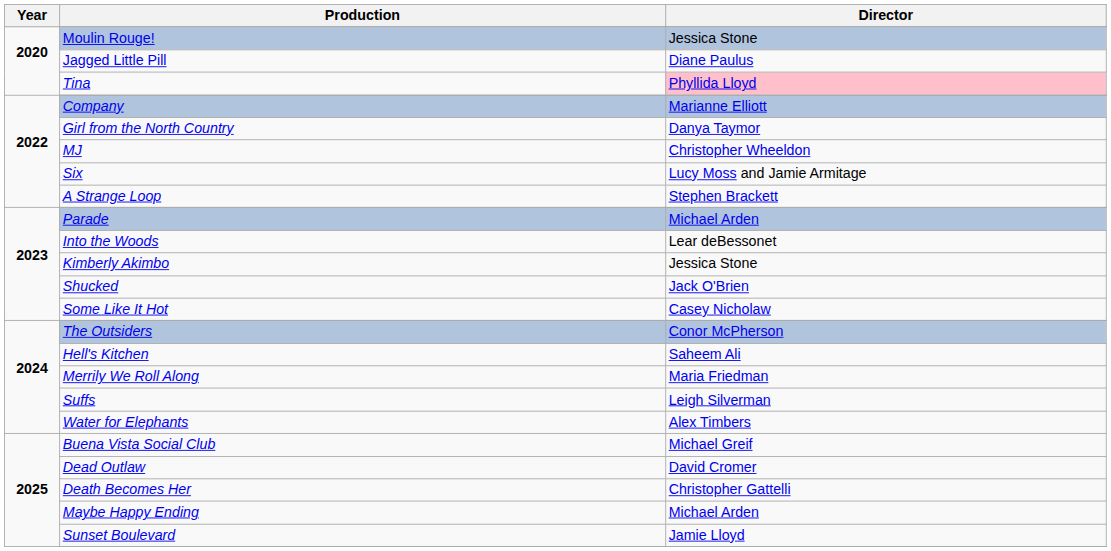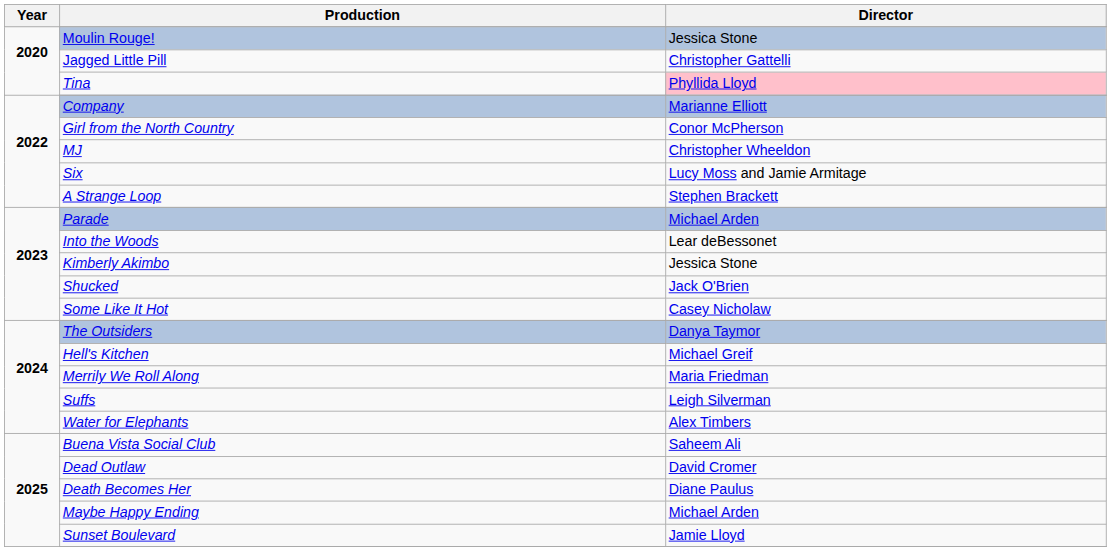 <table class="wikitable" style="width:98%;">
 <tr style="background:#bebebe;">
 <th style="width:5%;">Year</th>
 <th style="width:55%;">Production</th>
 <th style="width:40%;">Director</th>
 </tr>
 <tr>
 <td rowspan="4" align="center"><strong>2020</strong><br><br></td>
 </tr>
 <tr style="background:#B0C4DE">
 <td><em><a href='#'></em>Moulin Rouge!<em></a></em></td>
 <td>Jessica Stone</td>
 </tr>
 <tr>
 <td><em><a href='#'></em>Jagged Little Pill<em></a></em></td>
-<td><a href='#'>Diane Paulus</a></td>
+<td><a href='#'>Christopher Gattelli</a></td>
 </tr>
 <tr>
 <td><em><a href='#'>Tina</a></em></td>
 <td style="background: pink;"><a href='#'>Phyllida Lloyd</a></td>
 </tr>
 <tr>
 <td rowspan="6" align="center"><strong>2022</strong><br><br></td>
 </tr>
 <tr style = "background:#B0C4DE">
 <td><em><a href='#'>Company</a></em></td>
 <td><a href='#'>Marianne Elliott</a></td>
 </tr>
 <tr>
 <td><em><a href='#'>Girl from the North Country</a></em></td>
-<td><a href='#'>Danya Taymor</a></td>
+<td><a href='#'>Conor McPherson</a></td>
 </tr>
 <tr>
 <td><em><a href='#'>MJ</a></em></td>
 <td><a href='#'>Christopher Wheeldon</a></td>
 </tr>
 <tr>
 <td><em><a href='#'>Six</a></em></td>
 <td><a href='#'>Lucy Moss</a> and Jamie Armitage</td>
 </tr>
 <tr>
 <td><em><a href='#'>A Strange Loop</a></em></td>
 <td><a href='#'>Stephen Brackett</a></td>
 </tr>
 <tr>
 <td rowspan="6" align="center"><strong>2023</strong><br><br></td>
 </tr>
 <tr style = "background:#B0C4DE">
 <td><em><a href='#'>Parade</a></em></td>
 <td><a href='#'>Michael Arden</a></td>
 </tr>
 <tr>
 <td><em><a href='#'>Into the Woods</a></em></td>
 <td>Lear deBessonet</td>
 </tr>
 <tr>
 <td><em><a href='#'>Kimberly Akimbo</a></em></td>
 <td>Jessica Stone</td>
 </tr>
 <tr>
 <td><em><a href='#'>Shucked</a></em></td>
 <td><a href='#'>Jack O'Brien</a></td>
 </tr>
 <tr>
 <td><em><a href='#'>Some Like It Hot</a></em></td>
 <td><a href='#'>Casey Nicholaw</a></td>
 </tr>
 <tr>
 <td rowspan="6" align="center"><strong>2024</strong><br><br></td>
 </tr>
 <tr style = "background:#B0C4DE">
 <td><em><a href='#'>The Outsiders</a></em></td>
-<td><a href='#'>Conor McPherson</a></td>
+<td><a href='#'>Danya Taymor</a></td>
 </tr>
 <tr>
 <td><em><a href='#'>Hell's Kitchen</a></em></td>
-<td><a href='#'>Saheem Ali</a></td>
+<td><a href='#'>Michael Greif</a></td>
 </tr>
 <tr>
 <td><em><a href='#'>Merrily We Roll Along</a></em></td>
 <td><a href='#'>Maria Friedman</a></td>
 </tr>
 <tr>
 <td><em><a href='#'>Suffs</a></em></td>
 <td><a href='#'>Leigh Silverman</a></td>
 </tr>
 <tr>
 <td><em><a href='#'>Water for Elephants</a></em></td>
 <td><a href='#'>Alex Timbers</a></td>
 </tr>
 <tr>
 <td rowspan="6" align="center"><strong>2025</strong><br></td>
 <td><em><a href='#'>Buena Vista Social Club</a></em></td>
-<td><a href='#'>Michael Greif</a></td>
+<td><a href='#'>Saheem Ali</a></td>
 </tr>
 <tr>
 <td><em><a href='#'>Dead Outlaw</a></em></td>
 <td><a href='#'>David Cromer</a></td>
 </tr>
 <tr>
 <td><em><a href='#'>Death Becomes Her</a></em></td>
-<td><a href='#'>Christopher Gattelli</a></td>
+<td><a href='#'>Diane Paulus</a></td>
 </tr>
 <tr>
 <td><em><a href='#'>Maybe Happy Ending</a></em></td>
 <td><a href='#'>Michael Arden</a></td>
 </tr>
 <tr>
 <td><em><a href='#'>Sunset Boulevard</a></em></td>
 <td><a href='#'>Jamie Lloyd</a></td>
 </tr>
 <tr>
 </tr>
 </table>
